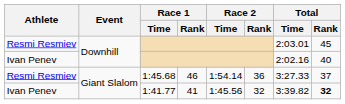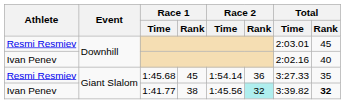 <table class="wikitable" style="font-size:90%">
 <tr>
 <th rowspan="2">Athlete</th>
 <th rowspan="2">Event</th>
 <th colspan="2">Race 1</th>
 <th colspan="2">Race 2</th>
 <th colspan="2">Total</th>
 </tr>
 <tr>
 <th>Time</th>
 <th>Rank</th>
 <th>Time</th>
 <th>Rank</th>
 <th>Time</th>
 <th>Rank</th>
 </tr>
 <tr>
 <td><a href='#'>Resmi Resmiev</a></td>
 <td rowspan="2">Downhill</td>
 <td colspan="4" bgcolor="wheat"></td>
 <td align="center">2:03.01</td>
 <td align="center">45</td>
 </tr>
 <tr>
 <td>Ivan Penev</td>
 <td colspan="4" bgcolor="wheat"></td>
 <td align="center">2:02.16</td>
 <td align="center">40</td>
 </tr>
 <tr>
 <td><a href='#'>Resmi Resmiev</a></td>
 <td rowspan="2">Giant Slalom</td>
 <td align="center">1:45.68</td>
-<td align="center">46</td>
+<td align="center">45</td>
 <td align="center">1:54.14</td>
 <td align="center">36</td>
 <td align="center">3:27.33</td>
-<td align="center">37</td>
+<td align="center">35</td>
 </tr>
 <tr>
 <td>Ivan Penev</td>
 <td align="center">1:41.77</td>
-<td align="center">41</td>
+<td align="center">38</td>
 <td align="center">1:45.56</td>
-<td align="center">32</td>
+<td align="center" style="background: paleturquoise;">32</td>
 <td align="center">3:39.82</td>
 <td align="center"><strong>32</strong></td>
 </tr>
 </table>
